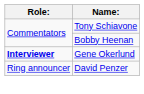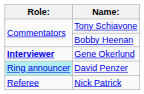 <table class=wikitable style="font-size:90%; margin: 0.5em 0 0.5em 1em; float: right; clear: right;">
 <tr>
 <th>Role:</th>
 <th>Name:</th>
 </tr>
 <tr>
 <td rowspan=2><a href='#'>Commentators</a></td>
 <td><a href='#'>Tony Schiavone</a></td>
 </tr>
 <tr>
 <td><a href='#'>Bobby Heenan</a></td>
 </tr>
 <tr>
 <td><strong><a href='#'>Interviewer</a></strong></td>
 <td><a href='#'>Gene Okerlund</a></td>
 </tr>
 <tr>
-<td><a href='#'>Ring announcer</a></td>
+<td style="background: paleturquoise;"><a href='#'>Ring announcer</a></td>
 <td><a href='#'>David Penzer</a></td>
 </tr>
+<tr>
+<td><a href='#'>Referee</a></td>
+<td><a href='#'>Nick Patrick</a></td>
+</tr>
 </table>
